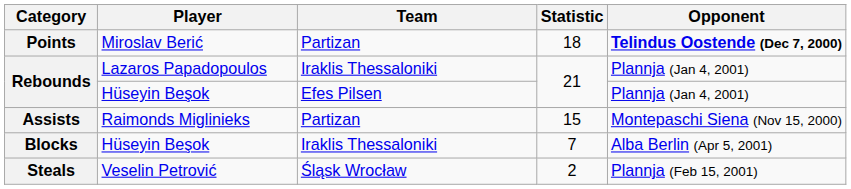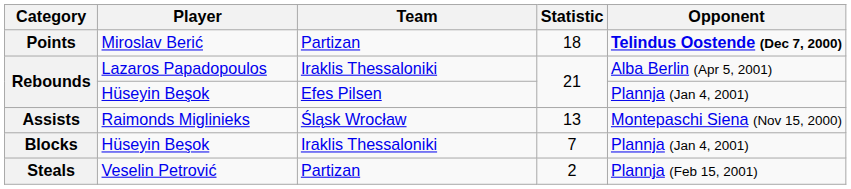 <table class="wikitable">
 <tr>
 <th width=85>Category</th>
 <th width=190>Player</th>
 <th width=230>Team</th>
 <th width=50>Statistic</th>
 <th>Opponent</th>
 </tr>
 <tr>
 <th>Points</th>
 <td> <a href='#'>Miroslav Berić</a></td>
 <td> <a href='#'>Partizan</a></td>
 <td style="text-align: center;">18</td>
 <td><strong> <a href='#'>Telindus Oostende</a> <small>(Dec 7, 2000)</small></strong></td>
 </tr>
 <tr>
 <th rowspan=2>Rebounds</th>
 <td> <a href='#'>Lazaros Papadopoulos</a></td>
 <td> <a href='#'>Iraklis Thessaloniki</a></td>
 <td rowspan="2" style="text-align: center;">21</td>
-<td> <a href='#'>Plannja</a> <small>(Jan 4, 2001)</small></td>
+<td> <a href='#'>Alba Berlin</a> <small>(Apr 5, 2001)</small></td>
 </tr>
 <tr>
 <td> <a href='#'>Hüseyin Beşok</a></td>
 <td> <a href='#'>Efes Pilsen</a></td>
 <td> <a href='#'>Plannja</a> <small>(Jan 4, 2001)</small></td>
 </tr>
 <tr>
 <th>Assists</th>
 <td> <a href='#'>Raimonds Miglinieks</a></td>
-<td> <a href='#'>Partizan</a></td>
-<td style="text-align: center;">15</td>
+<td> <a href='#'>Śląsk Wrocław</a></td>
+<td style="text-align: center;">13</td>
 <td> <a href='#'>Montepaschi Siena</a> <small>(Nov 15, 2000)</small></td>
 </tr>
 <tr>
 <th>Blocks</th>
 <td> <a href='#'>Hüseyin Beşok</a></td>
 <td> <a href='#'>Iraklis Thessaloniki</a></td>
 <td style="text-align: center;">7</td>
-<td> <a href='#'>Alba Berlin</a> <small>(Apr 5, 2001)</small></td>
+<td> <a href='#'>Plannja</a> <small>(Jan 4, 2001)</small></td>
 </tr>
 <tr>
 <th>Steals</th>
 <td> <a href='#'>Veselin Petrović</a></td>
-<td> <a href='#'>Śląsk Wrocław</a></td>
+<td> <a href='#'>Partizan</a></td>
 <td style="text-align: center;">2</td>
 <td> <a href='#'>Plannja</a> <small>(Feb 15, 2001)</small></td>
 </tr>
 </table>
